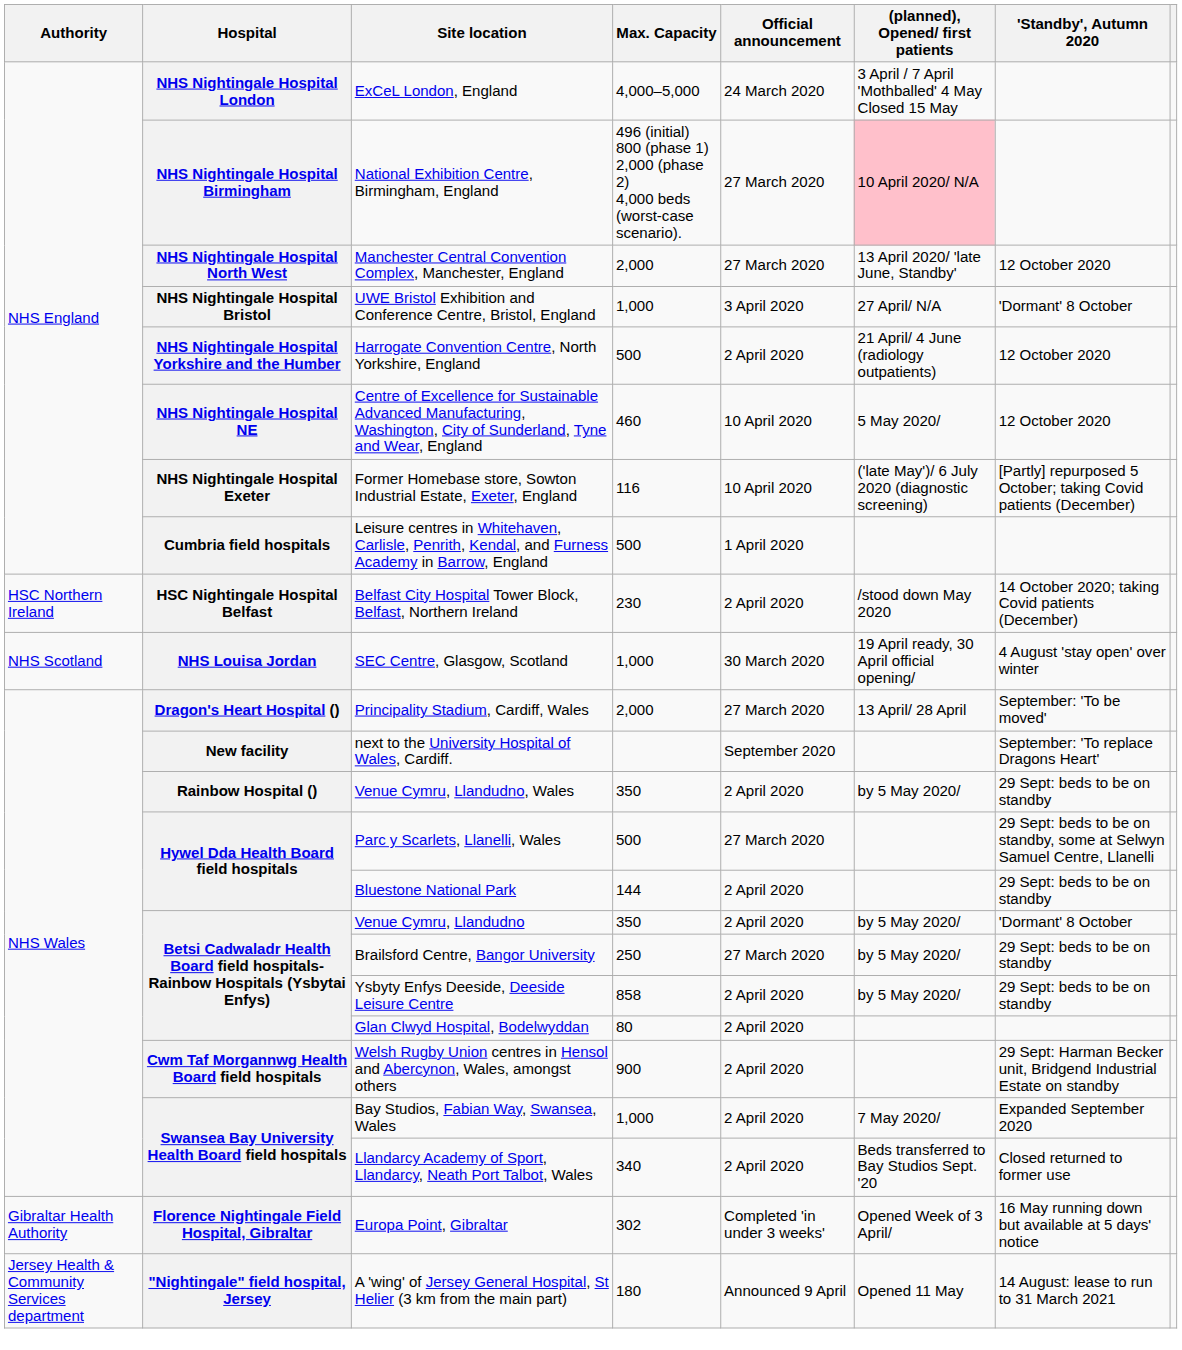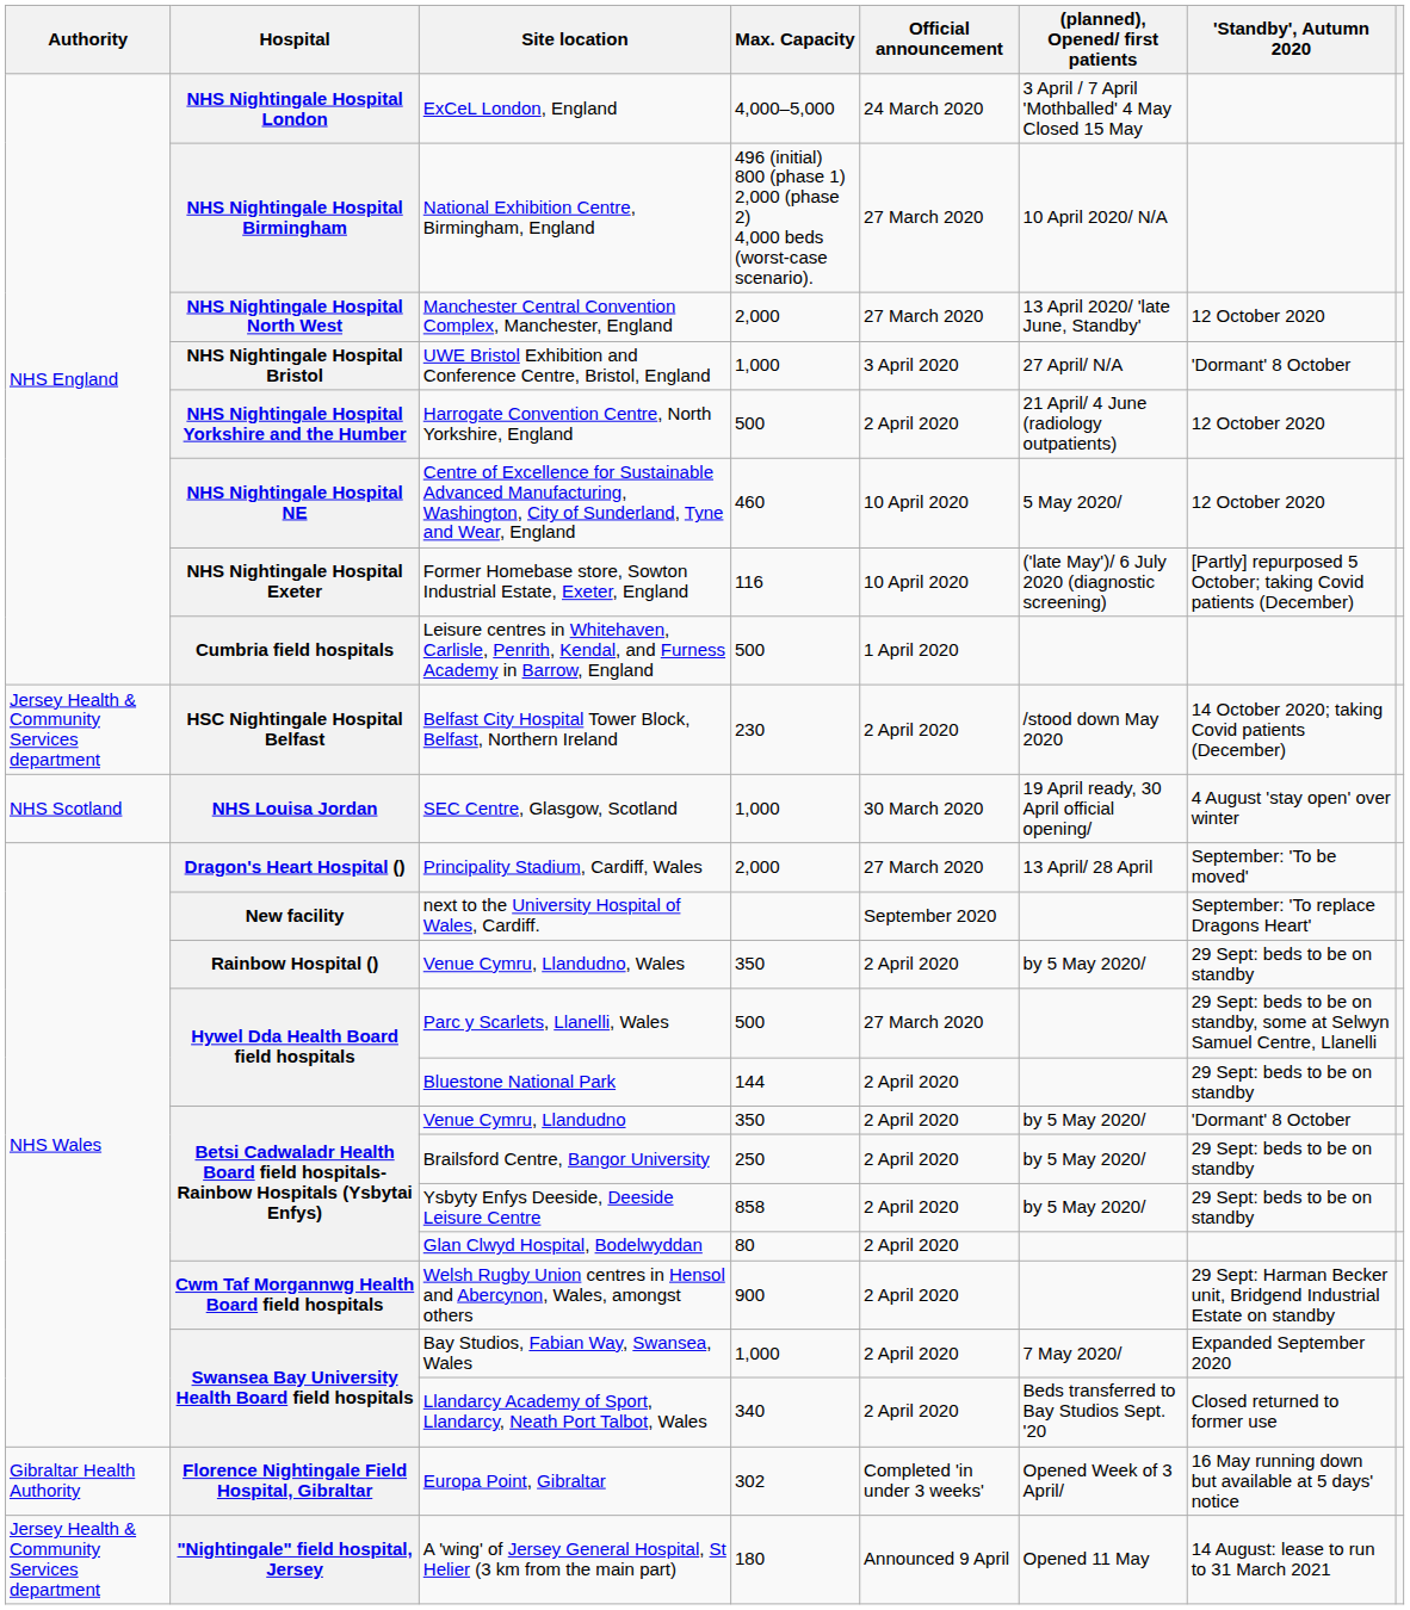 <table class="wikitable plainrowheaders">
 <tr>
 <th scope="col">Authority</th>
 <th scope="col">Hospital</th>
 <th scope="col">Site location</th>
 <th scope="col">Max. Capacity</th>
 <th scope="col">Official announcement</th>
 <th scope="col">(planned), Opened/ first patients</th>
 <th scope="col">'Standby', Autumn 2020</th>
 <th scope="col"></th>
 </tr>
 <tr>
 <td rowspan="8"><a href='#'>NHS England</a></td>
 <th scope="row"><a href='#'>NHS Nightingale Hospital London</a></th>
 <td><a href='#'>ExCeL London</a>, England</td>
 <td>4,000–5,000</td>
 <td>24 March 2020</td>
 <td>3 April / 7 April 'Mothballed' 4 May Closed 15 May</td>
 <td></td>
 <td style="text-align:center;"></td>
 </tr>
 <tr>
 <th scope="row"><a href='#'>NHS Nightingale Hospital Birmingham</a></th>
 <td><a href='#'>National Exhibition Centre</a>, Birmingham, England</td>
 <td>496 (initial)<br>800 (phase 1)<br>2,000 (phase 2)<br>4,000 beds (worst-case scenario).</td>
 <td>27 March 2020</td>
-<td style="background: pink;">10 April 2020/ N/A</td>
+<td>10 April 2020/ N/A</td>
 <td></td>
 <td style="text-align:center;"></td>
 </tr>
 <tr>
 <th scope="row"><a href='#'>NHS Nightingale Hospital North West</a></th>
 <td><a href='#'>Manchester Central Convention Complex</a>, Manchester, England</td>
 <td>2,000</td>
 <td>27 March 2020</td>
 <td>13 April 2020/ 'late June, Standby'</td>
 <td>12 October 2020</td>
 <td style="text-align:center;"></td>
 </tr>
 <tr>
 <th scope="row">NHS Nightingale Hospital Bristol</th>
 <td><a href='#'>UWE Bristol</a> Exhibition and Conference Centre, Bristol, England</td>
 <td>1,000</td>
 <td>3 April 2020</td>
 <td>27 April/ N/A</td>
 <td>'Dormant' 8 October</td>
 <td style="text-align:center;"></td>
 </tr>
 <tr>
 <th scope="row"><a href='#'>NHS Nightingale Hospital Yorkshire and the Humber</a></th>
 <td><a href='#'>Harrogate Convention Centre</a>, North Yorkshire, England</td>
 <td>500</td>
 <td>2 April 2020</td>
 <td>21 April/ 4 June (radiology outpatients)</td>
 <td>12 October 2020</td>
 <td style="text-align:center;"></td>
 </tr>
 <tr>
 <th scope="row"><a href='#'>NHS Nightingale Hospital NE</a></th>
 <td><a href='#'>Centre of Excellence for Sustainable Advanced Manufacturing</a>, <a href='#'>Washington</a>, <a href='#'>City of Sunderland</a>, <a href='#'>Tyne and Wear</a>, England</td>
 <td>460</td>
 <td>10 April 2020</td>
 <td>5 May 2020/</td>
 <td>12 October 2020</td>
 <td style="text-align:center;"></td>
 </tr>
 <tr>
 <th scope="row">NHS Nightingale Hospital Exeter</th>
 <td>Former Homebase store, Sowton Industrial Estate, <a href='#'>Exeter</a>, England</td>
 <td>116</td>
 <td>10 April 2020</td>
 <td>('late May')/ 6 July 2020 (diagnostic screening)</td>
 <td>[Partly] repurposed 5 October; taking Covid patients (December)</td>
 <td style="text-align:center;"></td>
 </tr>
 <tr>
 <th scope="row">Cumbria field hospitals</th>
 <td>Leisure centres in <a href='#'>Whitehaven</a>, <a href='#'>Carlisle</a>, <a href='#'>Penrith</a>, <a href='#'>Kendal</a>, and <a href='#'>Furness Academy</a> in <a href='#'>Barrow</a>, England</td>
 <td>500</td>
 <td>1 April 2020</td>
 <td></td>
 <td></td>
 <td style="text-align:center;"></td>
 </tr>
 <tr>
-<td><a href='#'>HSC Northern Ireland</a></td>
+<td><a href='#'>Jersey Health & Community Services department</a></td>
 <th scope="row">HSC Nightingale Hospital Belfast</th>
 <td><a href='#'>Belfast City Hospital</a> Tower Block, <a href='#'>Belfast</a>, Northern Ireland</td>
 <td>230</td>
 <td>2 April 2020</td>
 <td>/stood down May 2020</td>
 <td>14 October 2020; taking Covid patients (December)</td>
 <td style="text-align:center;"></td>
 </tr>
 <tr>
 <td><a href='#'>NHS Scotland</a></td>
 <th scope="row"><a href='#'>NHS Louisa Jordan</a></th>
 <td><a href='#'>SEC Centre</a>, Glasgow, Scotland</td>
 <td>1,000</td>
 <td>30 March 2020</td>
 <td>19 April ready, 30 April official opening/</td>
 <td>4 August 'stay open' over winter</td>
 <td style="text-align:center;"></td>
 </tr>
 <tr>
 <td rowspan="12"><a href='#'>NHS Wales</a></td>
 <th scope="row"><a href='#'>Dragon's Heart Hospital</a> ()</th>
 <td><a href='#'>Principality Stadium</a>, Cardiff, Wales</td>
 <td>2,000</td>
 <td>27 March 2020</td>
 <td>13 April/ 28 April</td>
 <td>September: 'To be moved'</td>
 <td style="text-align:center;"></td>
 </tr>
 <tr>
 <th scope="row">New facility</th>
 <td>next to the <a href='#'>University Hospital of Wales</a>, Cardiff.</td>
 <td></td>
 <td>September 2020</td>
 <td></td>
 <td>September: 'To replace Dragons Heart'</td>
 <td style="text-align:center;"></td>
 </tr>
 <tr>
 <th scope="row">Rainbow Hospital ()</th>
 <td><a href='#'>Venue Cymru</a>, <a href='#'>Llandudno</a>, Wales</td>
 <td>350</td>
 <td>2 April 2020</td>
 <td>by 5 May 2020/</td>
 <td>29 Sept: beds to be on standby</td>
 <td style="text-align:center;"></td>
 </tr>
 <tr>
 <th rowspan="2" scope="row"><a href='#'>Hywel Dda Health Board</a> field hospitals</th>
 <td><a href='#'>Parc y Scarlets</a>, <a href='#'>Llanelli</a>, Wales</td>
 <td>500</td>
 <td>27 March 2020</td>
 <td></td>
 <td>29 Sept: beds to be on standby, some at Selwyn Samuel Centre, Llanelli</td>
 <td style="text-align:center;"></td>
 </tr>
 <tr>
 <td><a href='#'>Bluestone National Park</a></td>
 <td>144</td>
 <td>2 April 2020</td>
 <td></td>
 <td>29 Sept: beds to be on standby</td>
 <td style="text-align:center;"></td>
 </tr>
 <tr>
 <th scope="row" rowspan="4"><a href='#'>Betsi Cadwaladr Health Board</a> field hospitals- Rainbow Hospitals (Ysbytai Enfys)</th>
 <td><a href='#'>Venue Cymru</a>, <a href='#'>Llandudno</a></td>
 <td>350</td>
 <td>2 April 2020</td>
 <td>by 5 May 2020/</td>
 <td>'Dormant' 8 October</td>
 <td style="text-align:center;"></td>
 </tr>
 <tr>
 <td>Brailsford Centre, <a href='#'>Bangor University</a></td>
 <td>250</td>
-<td>27 March 2020</td>
+<td>2 April 2020</td>
 <td>by 5 May 2020/</td>
 <td>29 Sept: beds to be on standby</td>
 <td style="text-align:center;"></td>
 </tr>
 <tr>
 <td>Ysbyty Enfys Deeside, <a href='#'>Deeside Leisure Centre</a></td>
 <td>858</td>
 <td>2 April 2020</td>
 <td>by 5 May 2020/</td>
 <td>29 Sept: beds to be on standby</td>
 <td style="text-align:center;"></td>
 </tr>
 <tr>
 <td><a href='#'>Glan Clwyd Hospital</a>, <a href='#'>Bodelwyddan</a></td>
 <td>80</td>
 <td>2 April 2020</td>
 <td></td>
 <td></td>
 <td style="text-align:center;"></td>
 </tr>
 <tr>
 <th scope="row"><a href='#'>Cwm Taf Morgannwg Health Board</a> field hospitals</th>
 <td><a href='#'>Welsh Rugby Union</a> centres in <a href='#'>Hensol</a> and <a href='#'>Abercynon</a>, Wales, amongst others</td>
 <td>900</td>
 <td>2 April 2020</td>
 <td></td>
 <td>29 Sept: Harman Becker unit, Bridgend Industrial Estate on standby</td>
 <td style="text-align:center;"></td>
 </tr>
 <tr>
 <th rowspan="2" scope="row"><a href='#'>Swansea Bay University Health Board</a> field hospitals</th>
 <td>Bay Studios, <a href='#'>Fabian Way</a>, <a href='#'>Swansea</a>, Wales</td>
 <td>1,000</td>
 <td>2 April 2020</td>
 <td>7 May 2020/</td>
 <td>Expanded September 2020</td>
 <td style="text-align:center;"></td>
 </tr>
 <tr>
 <td><a href='#'>Llandarcy Academy of Sport</a>, <a href='#'>Llandarcy</a>, <a href='#'>Neath Port Talbot</a>, Wales</td>
 <td>340</td>
 <td>2 April 2020</td>
 <td>Beds transferred to Bay Studios Sept. '20</td>
 <td>Closed returned to former use</td>
 <td style="text-align:center;"></td>
 </tr>
 <tr>
 <td><a href='#'>Gibraltar Health Authority</a></td>
 <th scope="row"><a href='#'>Florence Nightingale Field Hospital, Gibraltar</a></th>
 <td><a href='#'>Europa Point</a>, <a href='#'>Gibraltar</a></td>
 <td>302</td>
 <td>Completed 'in under 3 weeks'</td>
 <td>Opened Week of 3 April/</td>
 <td>16 May running down but available at 5 days' notice</td>
 <td style="text-align:center;"></td>
 </tr>
 <tr>
 <td><a href='#'>Jersey Health & Community Services department</a></td>
 <th scope="row"><a href='#'>"Nightingale" field hospital, Jersey</a></th>
 <td>A 'wing' of <a href='#'>Jersey General Hospital</a>, <a href='#'>St Helier</a> (3 km from the main part)</td>
 <td>180</td>
 <td>Announced 9 April</td>
 <td>Opened 11 May</td>
 <td>14 August: lease to run to 31 March 2021</td>
 <td style="text-align:center;"></td>
 </tr>
 </table>
